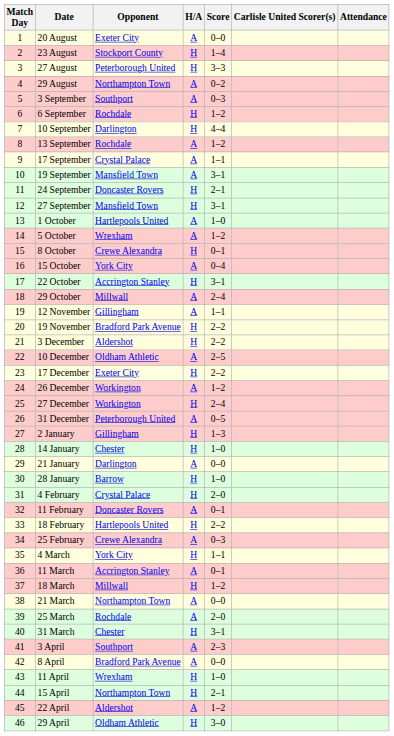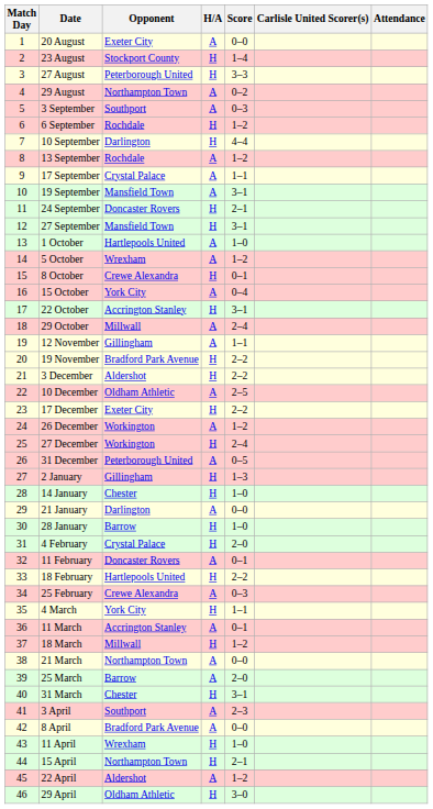 <table class="wikitable" style="text-align:center">
 <tr>
 <th>Match<br> Day</th>
 <th>Date</th>
 <th>Opponent</th>
 <th>H/A</th>
 <th>Score</th>
 <th>Carlisle United Scorer(s)</th>
 <th>Attendance</th>
 </tr>
 <tr bgcolor=#ffffdd>
 <td>1</td>
 <td align=left>20 August</td>
 <td align=left><a href='#'>Exeter City</a></td>
 <td><a href='#'>A</a></td>
 <td>0–0</td>
 <td align=left></td>
 <td></td>
 </tr>
 <tr bgcolor=#FFCCCC>
 <td>2</td>
 <td align=left>23 August</td>
 <td align=left><a href='#'>Stockport County</a></td>
 <td><a href='#'>H</a></td>
 <td>1–4</td>
 <td align=left></td>
 <td></td>
 </tr>
 <tr bgcolor=#ffffdd>
 <td>3</td>
 <td align=left>27 August</td>
 <td align=left><a href='#'>Peterborough United</a></td>
 <td><a href='#'>H</a></td>
 <td>3–3</td>
 <td align=left></td>
 <td></td>
 </tr>
 <tr bgcolor=#FFCCCC>
 <td>4</td>
 <td align=left>29 August</td>
 <td align=left><a href='#'>Northampton Town</a></td>
 <td><a href='#'>A</a></td>
 <td>0–2</td>
 <td align=left></td>
 <td></td>
 </tr>
 <tr bgcolor=#FFCCCC>
 <td>5</td>
 <td align=left>3 September</td>
 <td align=left><a href='#'>Southport</a></td>
 <td><a href='#'>A</a></td>
 <td>0–3</td>
 <td align=left></td>
 <td></td>
 </tr>
 <tr bgcolor=#FFCCCC>
 <td>6</td>
 <td align=left>6 September</td>
 <td align=left><a href='#'>Rochdale</a></td>
 <td><a href='#'>H</a></td>
 <td>1–2</td>
 <td align=left></td>
 <td></td>
 </tr>
 <tr bgcolor=#ffffdd>
 <td>7</td>
 <td align=left>10 September</td>
 <td align=left><a href='#'>Darlington</a></td>
 <td><a href='#'>H</a></td>
 <td>4–4</td>
 <td align=left></td>
 <td></td>
 </tr>
 <tr bgcolor=#FFCCCC>
 <td>8</td>
 <td align=left>13 September</td>
 <td align=left><a href='#'>Rochdale</a></td>
 <td><a href='#'>A</a></td>
 <td>1–2</td>
 <td align=left></td>
 <td></td>
 </tr>
 <tr bgcolor=#ffffdd>
 <td>9</td>
 <td align=left>17 September</td>
 <td align=left><a href='#'>Crystal Palace</a></td>
 <td><a href='#'>A</a></td>
 <td>1–1</td>
 <td align=left></td>
 <td></td>
 </tr>
 <tr bgcolor=#ddffdd>
 <td>10</td>
 <td align=left>19 September</td>
 <td align=left><a href='#'>Mansfield Town</a></td>
 <td><a href='#'>A</a></td>
 <td>3–1</td>
 <td align=left></td>
 <td></td>
 </tr>
 <tr bgcolor=#ddffdd>
 <td>11</td>
 <td align=left>24 September</td>
 <td align=left><a href='#'>Doncaster Rovers</a></td>
 <td><a href='#'>H</a></td>
 <td>2–1</td>
 <td align=left></td>
 <td></td>
 </tr>
 <tr bgcolor=#ddffdd>
 <td>12</td>
 <td align=left>27 September</td>
 <td align=left><a href='#'>Mansfield Town</a></td>
 <td><a href='#'>H</a></td>
 <td>3–1</td>
 <td align=left></td>
 <td></td>
 </tr>
 <tr bgcolor=#ddffdd>
 <td>13</td>
 <td align=left>1 October</td>
 <td align=left><a href='#'>Hartlepools United</a></td>
 <td><a href='#'>A</a></td>
 <td>1–0</td>
 <td align=left></td>
 <td></td>
 </tr>
 <tr bgcolor=#FFCCCC>
 <td>14</td>
 <td align=left>5 October</td>
 <td align=left><a href='#'>Wrexham</a></td>
 <td><a href='#'>A</a></td>
 <td>1–2</td>
 <td align=left></td>
 <td></td>
 </tr>
 <tr bgcolor=#FFCCCC>
 <td>15</td>
 <td align=left>8 October</td>
 <td align=left><a href='#'>Crewe Alexandra</a></td>
 <td><a href='#'>H</a></td>
 <td>0–1</td>
 <td align=left></td>
 <td></td>
 </tr>
 <tr bgcolor=#FFCCCC>
 <td>16</td>
 <td align=left>15 October</td>
 <td align=left><a href='#'>York City</a></td>
 <td><a href='#'>A</a></td>
 <td>0–4</td>
 <td align=left></td>
 <td></td>
 </tr>
 <tr bgcolor=#ddffdd>
 <td>17</td>
 <td align=left>22 October</td>
 <td align=left><a href='#'>Accrington Stanley</a></td>
 <td><a href='#'>H</a></td>
 <td>3–1</td>
 <td align=left></td>
 <td></td>
 </tr>
 <tr bgcolor=#FFCCCC>
 <td>18</td>
 <td align=left>29 October</td>
 <td align=left><a href='#'>Millwall</a></td>
 <td><a href='#'>A</a></td>
 <td>2–4</td>
 <td align=left></td>
 <td></td>
 </tr>
 <tr bgcolor=#ffffdd>
 <td>19</td>
 <td align=left>12 November</td>
 <td align=left><a href='#'>Gillingham</a></td>
 <td><a href='#'>A</a></td>
 <td>1–1</td>
 <td align=left></td>
 <td></td>
 </tr>
 <tr bgcolor=#ffffdd>
 <td>20</td>
 <td align=left>19 November</td>
 <td align=left><a href='#'>Bradford Park Avenue</a></td>
 <td><a href='#'>H</a></td>
 <td>2–2</td>
 <td align=left></td>
 <td></td>
 </tr>
 <tr bgcolor=#ffffdd>
 <td>21</td>
 <td align=left>3 December</td>
 <td align=left><a href='#'>Aldershot</a></td>
 <td><a href='#'>H</a></td>
 <td>2–2</td>
 <td align=left></td>
 <td></td>
 </tr>
 <tr bgcolor=#FFCCCC>
 <td>22</td>
 <td align=left>10 December</td>
 <td align=left><a href='#'>Oldham Athletic</a></td>
 <td><a href='#'>A</a></td>
 <td>2–5</td>
 <td align=left></td>
 <td></td>
 </tr>
 <tr bgcolor=#ffffdd>
 <td>23</td>
 <td align=left>17 December</td>
 <td align=left><a href='#'>Exeter City</a></td>
 <td><a href='#'>H</a></td>
 <td>2–2</td>
 <td align=left></td>
 <td></td>
 </tr>
 <tr bgcolor=#FFCCCC>
 <td>24</td>
 <td align=left>26 December</td>
 <td align=left><a href='#'>Workington</a></td>
 <td><a href='#'>A</a></td>
 <td>1–2</td>
 <td align=left></td>
 <td></td>
 </tr>
 <tr bgcolor=#FFCCCC>
 <td>25</td>
 <td align=left>27 December</td>
 <td align=left><a href='#'>Workington</a></td>
 <td><a href='#'>H</a></td>
 <td>2–4</td>
 <td align=left></td>
 <td></td>
 </tr>
 <tr bgcolor=#FFCCCC>
 <td>26</td>
 <td align=left>31 December</td>
 <td align=left><a href='#'>Peterborough United</a></td>
 <td><a href='#'>A</a></td>
 <td>0–5</td>
 <td align=left></td>
 <td></td>
 </tr>
 <tr bgcolor=#FFCCCC>
 <td>27</td>
 <td align=left>2 January</td>
 <td align=left><a href='#'>Gillingham</a></td>
 <td><a href='#'>H</a></td>
 <td>1–3</td>
 <td align=left></td>
 <td></td>
 </tr>
 <tr bgcolor=#ddffdd>
 <td>28</td>
 <td align=left>14 January</td>
 <td align=left><a href='#'>Chester</a></td>
 <td><a href='#'>H</a></td>
 <td>1–0</td>
 <td align=left></td>
 <td></td>
 </tr>
 <tr bgcolor=#ffffdd>
 <td>29</td>
 <td align=left>21 January</td>
 <td align=left><a href='#'>Darlington</a></td>
 <td><a href='#'>A</a></td>
 <td>0–0</td>
 <td align=left></td>
 <td></td>
 </tr>
 <tr bgcolor=#ddffdd>
 <td>30</td>
 <td align=left>28 January</td>
 <td align=left><a href='#'>Barrow</a></td>
 <td><a href='#'>H</a></td>
 <td>1–0</td>
 <td align=left></td>
 <td></td>
 </tr>
 <tr bgcolor=#ddffdd>
 <td>31</td>
 <td align=left>4 February</td>
 <td align=left><a href='#'>Crystal Palace</a></td>
 <td><a href='#'>H</a></td>
 <td>2–0</td>
 <td align=left></td>
 <td></td>
 </tr>
 <tr bgcolor=#FFCCCC>
 <td>32</td>
 <td align=left>11 February</td>
 <td align=left><a href='#'>Doncaster Rovers</a></td>
 <td><a href='#'>A</a></td>
 <td>0–1</td>
 <td align=left></td>
 <td></td>
 </tr>
 <tr bgcolor=#ffffdd>
 <td>33</td>
 <td align=left>18 February</td>
 <td align=left><a href='#'>Hartlepools United</a></td>
 <td><a href='#'>H</a></td>
 <td>2–2</td>
 <td align=left></td>
 <td></td>
 </tr>
 <tr bgcolor=#FFCCCC>
 <td>34</td>
 <td align=left>25 February</td>
 <td align=left><a href='#'>Crewe Alexandra</a></td>
 <td><a href='#'>A</a></td>
 <td>0–3</td>
 <td align=left></td>
 <td></td>
 </tr>
 <tr bgcolor=#ffffdd>
 <td>35</td>
 <td align=left>4 March</td>
 <td align=left><a href='#'>York City</a></td>
 <td><a href='#'>H</a></td>
 <td>1–1</td>
 <td align=left></td>
 <td></td>
 </tr>
 <tr bgcolor=#FFCCCC>
 <td>36</td>
 <td align=left>11 March</td>
 <td align=left><a href='#'>Accrington Stanley</a></td>
 <td><a href='#'>A</a></td>
 <td>0–1</td>
 <td align=left></td>
 <td></td>
 </tr>
 <tr bgcolor=#FFCCCC>
 <td>37</td>
 <td align=left>18 March</td>
 <td align=left><a href='#'>Millwall</a></td>
 <td><a href='#'>H</a></td>
 <td>1–2</td>
 <td align=left></td>
 <td></td>
 </tr>
 <tr bgcolor=#ffffdd>
 <td>38</td>
 <td align=left>21 March</td>
 <td align=left><a href='#'>Northampton Town</a></td>
 <td><a href='#'>A</a></td>
 <td>0–0</td>
 <td align=left></td>
 <td></td>
 </tr>
 <tr bgcolor=#ddffdd>
 <td>39</td>
 <td align=left>25 March</td>
-<td align=left><a href='#'>Rochdale</a></td>
+<td align=left><a href='#'>Barrow</a></td>
 <td><a href='#'>A</a></td>
 <td>2–0</td>
 <td align=left></td>
 <td></td>
 </tr>
 <tr bgcolor=#ddffdd>
 <td>40</td>
 <td align=left>31 March</td>
 <td align=left><a href='#'>Chester</a></td>
 <td><a href='#'>H</a></td>
 <td>3–1</td>
 <td align=left></td>
 <td></td>
 </tr>
 <tr bgcolor=#FFCCCC>
 <td>41</td>
 <td align=left>3 April</td>
 <td align=left><a href='#'>Southport</a></td>
 <td><a href='#'>A</a></td>
 <td>2–3</td>
 <td align=left></td>
 <td></td>
 </tr>
 <tr bgcolor=#ffffdd>
 <td>42</td>
 <td align=left>8 April</td>
 <td align=left><a href='#'>Bradford Park Avenue</a></td>
 <td><a href='#'>A</a></td>
 <td>0–0</td>
 <td align=left></td>
 <td></td>
 </tr>
 <tr bgcolor=#ddffdd>
 <td>43</td>
 <td align=left>11 April</td>
 <td align=left><a href='#'>Wrexham</a></td>
 <td><a href='#'>H</a></td>
 <td>1–0</td>
 <td align=left></td>
 <td></td>
 </tr>
 <tr bgcolor=#ddffdd>
 <td>44</td>
 <td align=left>15 April</td>
 <td align=left><a href='#'>Northampton Town</a></td>
 <td><a href='#'>H</a></td>
 <td>2–1</td>
 <td align=left></td>
 <td></td>
 </tr>
 <tr bgcolor=#FFCCCC>
 <td>45</td>
 <td align=left>22 April</td>
 <td align=left><a href='#'>Aldershot</a></td>
 <td><a href='#'>A</a></td>
 <td>1–2</td>
 <td align=left></td>
 <td></td>
 </tr>
 <tr bgcolor=#ddffdd>
 <td>46</td>
 <td align=left>29 April</td>
 <td align=left><a href='#'>Oldham Athletic</a></td>
 <td><a href='#'>H</a></td>
 <td>3–0</td>
 <td align=left></td>
 <td></td>
 </tr>
 </table>
